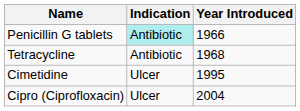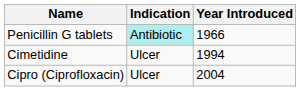 <table class="wikitable">
 <tr>
 <th>Name</th>
 <th>Indication</th>
 <th>Year Introduced</th>
 </tr>
 <tr>
 <td>Penicillin G tablets</td>
 <td style="background: paleturquoise;">Antibiotic</td>
 <td>1966</td>
 </tr>
 <tr>
-<td>Tetracycline</td>
-<td>Antibiotic</td>
-<td>1968</td>
-</tr>
-<tr>
 <td>Cimetidine</td>
 <td>Ulcer</td>
-<td>1995</td>
+<td>1994</td>
 </tr>
 <tr>
 <td>Cipro (Ciprofloxacin)</td>
 <td>Ulcer</td>
 <td>2004</td>
 </tr>
 </table>
